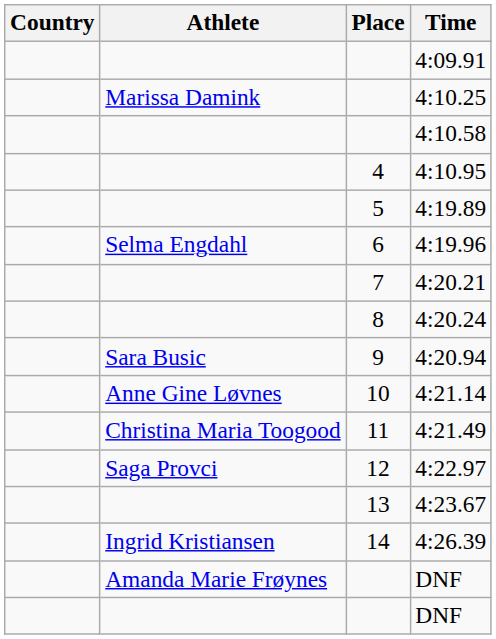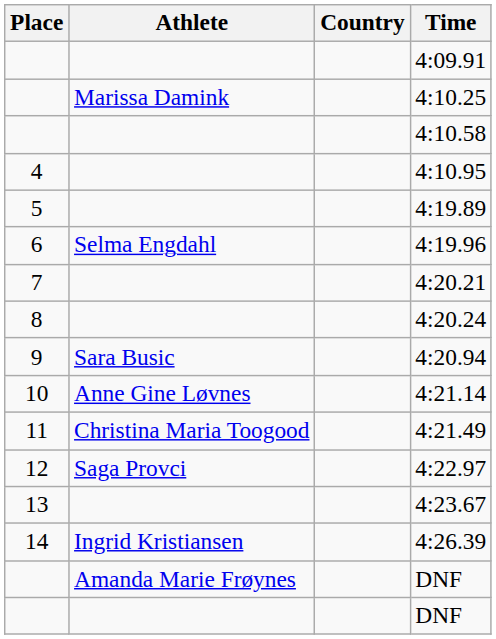 <table class="wikitable">
 <tr>
+<th>Place</th>
+<th>Athlete</th>
 <th>Country</th>
-<th>Athlete</th>
-<th>Place</th>
 <th>Time</th>
 </tr>
 <tr>
+<td align=center></td>
 <td></td>
 <td></td>
-<td align=center></td>
 <td>4:09.91</td>
 </tr>
 <tr>
+<td align=center></td>
+<td><a href='#'>Marissa Damink</a></td>
 <td></td>
-<td><a href='#'>Marissa Damink</a></td>
-<td align=center></td>
 <td>4:10.25</td>
 </tr>
 <tr>
+<td align=center></td>
 <td></td>
 <td></td>
-<td align=center></td>
 <td>4:10.58</td>
 </tr>
 <tr>
+<td align=center>4</td>
 <td></td>
 <td></td>
-<td align=center>4</td>
 <td>4:10.95</td>
 </tr>
 <tr>
+<td align=center>5</td>
 <td></td>
 <td></td>
-<td align=center>5</td>
 <td>4:19.89</td>
 </tr>
 <tr>
+<td align=center>6</td>
+<td><a href='#'>Selma Engdahl</a></td>
 <td></td>
-<td><a href='#'>Selma Engdahl</a></td>
-<td align=center>6</td>
 <td>4:19.96</td>
 </tr>
 <tr>
+<td align=center>7</td>
 <td></td>
 <td></td>
-<td align=center>7</td>
 <td>4:20.21</td>
 </tr>
 <tr>
+<td align=center>8</td>
 <td></td>
 <td></td>
-<td align=center>8</td>
 <td>4:20.24</td>
 </tr>
 <tr>
+<td align=center>9</td>
+<td><a href='#'>Sara Busic</a></td>
 <td></td>
-<td><a href='#'>Sara Busic</a></td>
-<td align=center>9</td>
 <td>4:20.94</td>
 </tr>
 <tr>
+<td align=center>10</td>
+<td><a href='#'>Anne Gine Løvnes</a></td>
 <td></td>
-<td><a href='#'>Anne Gine Løvnes</a></td>
-<td align=center>10</td>
 <td>4:21.14</td>
 </tr>
 <tr>
+<td align=center>11</td>
+<td><a href='#'>Christina Maria Toogood</a></td>
 <td></td>
-<td><a href='#'>Christina Maria Toogood</a></td>
-<td align=center>11</td>
 <td>4:21.49</td>
 </tr>
 <tr>
+<td align=center>12</td>
+<td><a href='#'>Saga Provci</a></td>
 <td></td>
-<td><a href='#'>Saga Provci</a></td>
-<td align=center>12</td>
 <td>4:22.97</td>
 </tr>
 <tr>
+<td align=center>13</td>
 <td></td>
 <td></td>
-<td align=center>13</td>
 <td>4:23.67</td>
 </tr>
 <tr>
+<td align=center>14</td>
+<td><a href='#'>Ingrid Kristiansen</a></td>
 <td></td>
-<td><a href='#'>Ingrid Kristiansen</a></td>
-<td align=center>14</td>
 <td>4:26.39</td>
 </tr>
 <tr>
+<td align=center></td>
+<td><a href='#'>Amanda Marie Frøynes</a></td>
 <td></td>
-<td><a href='#'>Amanda Marie Frøynes</a></td>
-<td align=center></td>
 <td>DNF</td>
 </tr>
 <tr>
+<td align=center></td>
 <td></td>
 <td></td>
-<td align=center></td>
 <td>DNF</td>
 </tr>
 </table>
